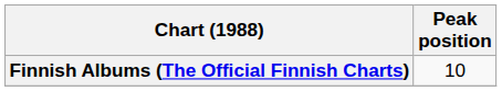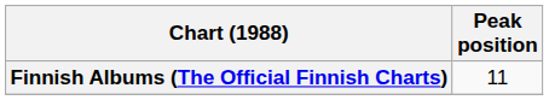 <table class="wikitable sortable plainrowheaders" style="text-align:center">
 <tr>
 <th scope="col">Chart (1988)</th>
 <th scope="col">Peak<br> position</th>
 </tr>
 <tr>
 <th scope="row">Finnish Albums (<a href='#'>The Official Finnish Charts</a>)</th>
-<td align="center">10</td>
+<td align="center">11</td>
 </tr>
 <tr>
 </tr>
 <tr>
 </tr>
 </table>
